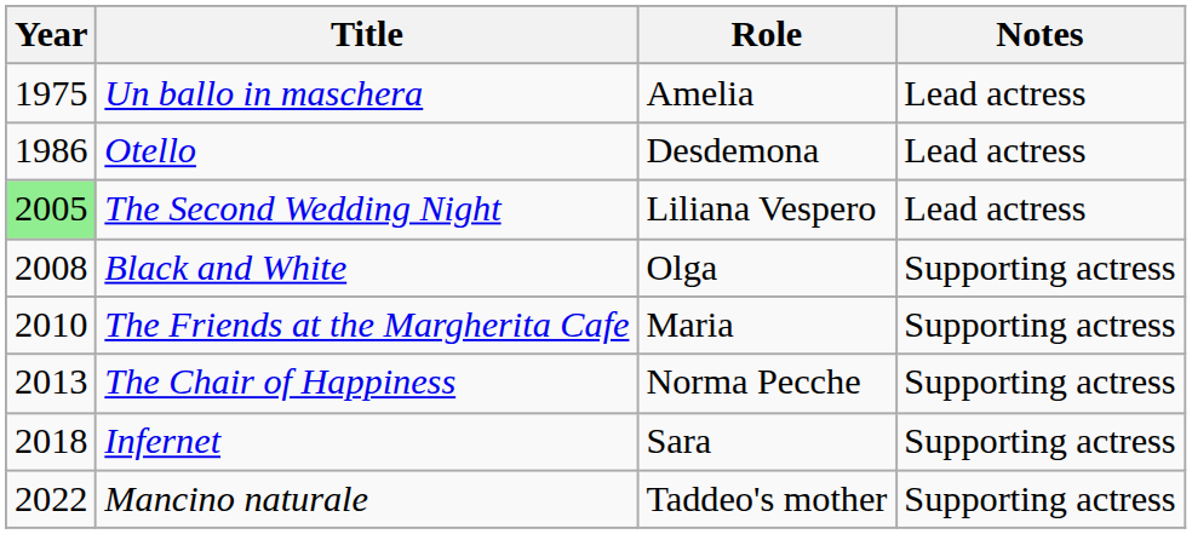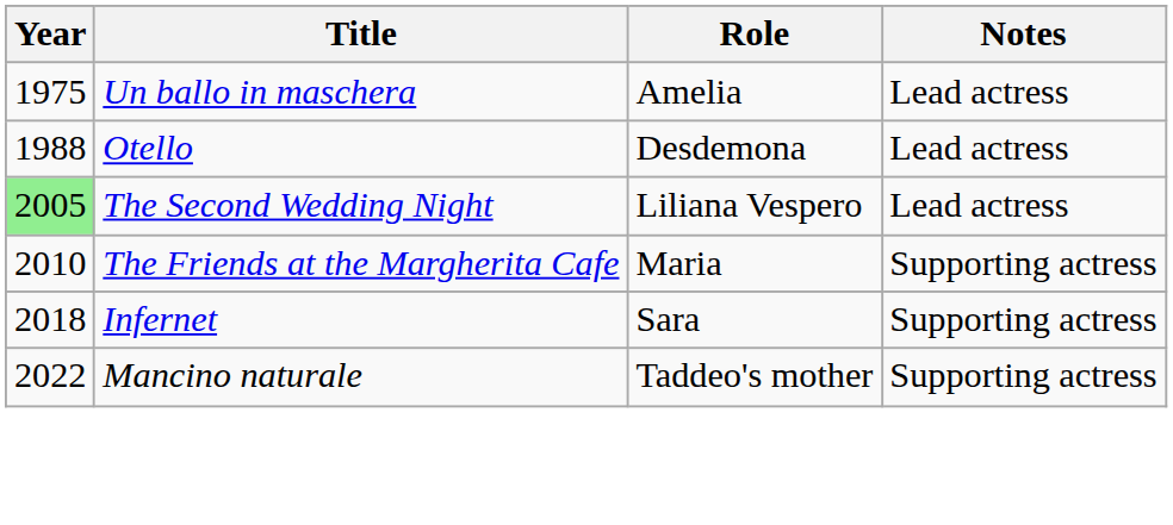 <table class="wikitable">
 <tr>
 <th>Year</th>
 <th>Title</th>
 <th>Role</th>
 <th>Notes</th>
 </tr>
 <tr>
 <td>1975</td>
 <td><em><a href='#'>Un ballo in maschera</a></em></td>
 <td>Amelia</td>
 <td>Lead actress</td>
 </tr>
 <tr>
-<td>1986</td>
+<td>1988</td>
 <td><em><a href='#'>Otello</a></em></td>
 <td>Desdemona</td>
 <td>Lead actress</td>
 </tr>
 <tr>
 <td style="background: lightgreen;">2005</td>
 <td><em><a href='#'>The Second Wedding Night</a></em></td>
 <td>Liliana Vespero</td>
 <td>Lead actress</td>
 </tr>
 <tr>
-<td>2008</td>
-<td><em><a href='#'>Black and White</a></em></td>
-<td>Olga</td>
-<td>Supporting actress</td>
-</tr>
-<tr>
 <td>2010</td>
 <td><em><a href='#'>The Friends at the Margherita Cafe</a></em></td>
 <td>Maria</td>
-<td>Supporting actress</td>
-</tr>
-<tr>
-<td>2013</td>
-<td><em><a href='#'>The Chair of Happiness</a></em></td>
-<td>Norma Pecche</td>
 <td>Supporting actress</td>
 </tr>
 <tr>
 <td>2018</td>
 <td><em><a href='#'>Infernet</a></em></td>
 <td>Sara</td>
 <td>Supporting actress</td>
 </tr>
 <tr>
 <td>2022</td>
 <td><em>Mancino naturale</em></td>
 <td>Taddeo's mother</td>
 <td>Supporting actress</td>
 </tr>
 </table>
